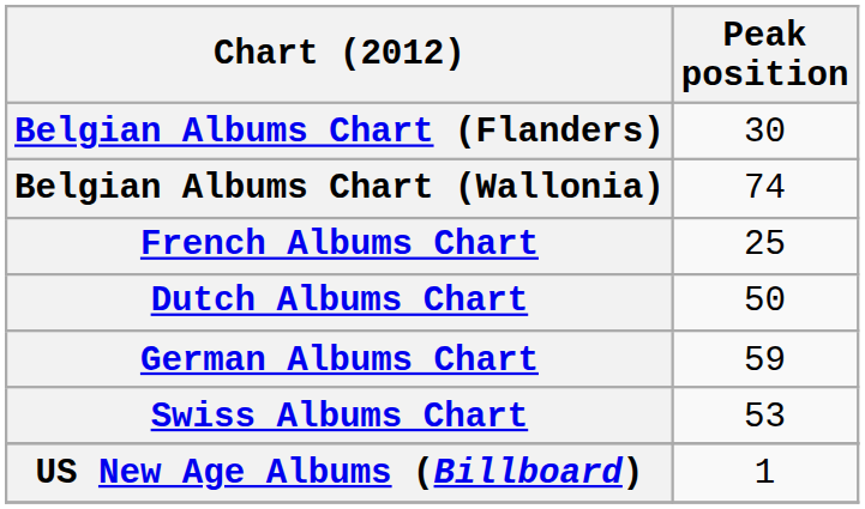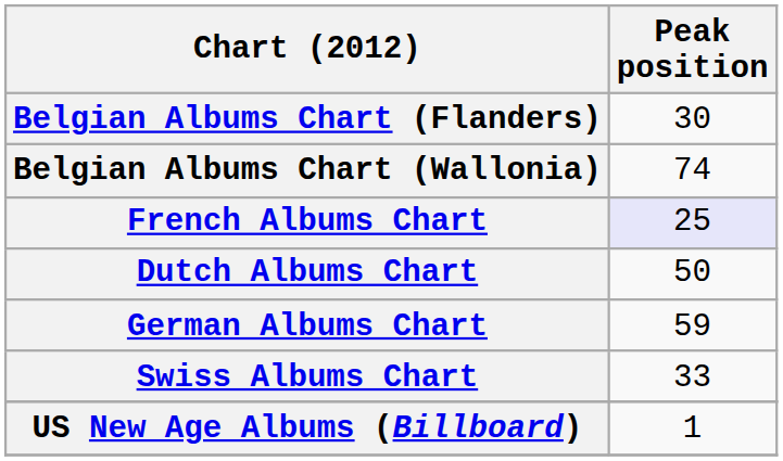 <table class="wikitable plainrowheaders sortable">
 <tr>
 <th>Chart (2012)</th>
 <th>Peak<br>position</th>
 </tr>
 <tr>
 <th scope="row"><a href='#'>Belgian Albums Chart</a> (Flanders)</th>
 <td style="text-align:center;">30</td>
 </tr>
 <tr>
 <th scope="row">Belgian Albums Chart (Wallonia)</th>
 <td style="text-align:center;">74</td>
 </tr>
 <tr>
 <th scope="row"><a href='#'>French Albums Chart</a></th>
-<td style="text-align:center;">25</td>
+<td style="background: lavender; text-align:center;">25</td>
 </tr>
 <tr>
 <th scope="row"><a href='#'>Dutch Albums Chart</a></th>
 <td align="center">50</td>
 </tr>
 <tr>
 <th scope="row"><a href='#'>German Albums Chart</a></th>
 <td style="text-align:center;">59</td>
 </tr>
 <tr>
 <th scope="row"><a href='#'>Swiss Albums Chart</a></th>
-<td style="text-align:center;">53</td>
+<td style="text-align:center;">33</td>
 </tr>
 <tr>
 </tr>
 <tr>
 </tr>
 <tr>
 <th scope="row">US <a href='#'>New Age Albums</a> (<em><a href='#'>Billboard</a></em>)</th>
 <td style="text-align:center;">1</td>
 </tr>
 <tr>
 </tr>
 </table>
